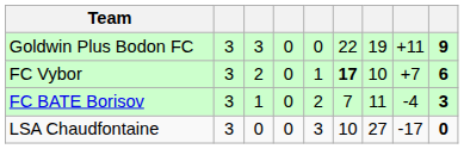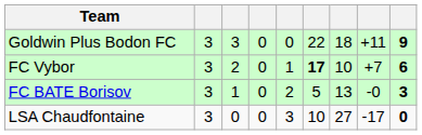 <table class="wikitable" style="text-align: center;">
 <tr>
 <th width="185">Team</th>
 <th width="20"></th>
 <th width="20"></th>
 <th width="20"></th>
 <th width="20"></th>
 <th width="20"></th>
 <th width="20"></th>
 <th width="20"></th>
 <th width="20"></th>
 </tr>
 <tr bgcolor=#ccffcc>
 <td align=left> Goldwin Plus Bodon FC</td>
 <td>3</td>
 <td>3</td>
 <td>0</td>
 <td>0</td>
 <td>22</td>
-<td>19</td>
+<td>18</td>
 <td>+11</td>
 <td><strong>9</strong></td>
 </tr>
 <tr bgcolor=#ccffcc>
 <td align=left> FC Vybor</td>
 <td>3</td>
 <td>2</td>
 <td>0</td>
 <td>1</td>
 <td><strong>17</strong></td>
 <td>10</td>
 <td>+7</td>
 <td><strong>6</strong></td>
 </tr>
 <tr bgcolor=#ccffcc>
 <td align=left> <a href='#'>FC BATE Borisov</a></td>
 <td>3</td>
 <td>1</td>
 <td>0</td>
 <td>2</td>
-<td>7</td>
-<td>11</td>
-<td>-4</td>
+<td>5</td>
+<td>13</td>
+<td>-0</td>
 <td><strong>3</strong></td>
 </tr>
 <tr>
 <td align=left> LSA Chaudfontaine</td>
 <td>3</td>
 <td>0</td>
 <td>0</td>
 <td>3</td>
 <td>10</td>
 <td>27</td>
 <td>-17</td>
 <td><strong>0</strong></td>
 </tr>
 </table>
